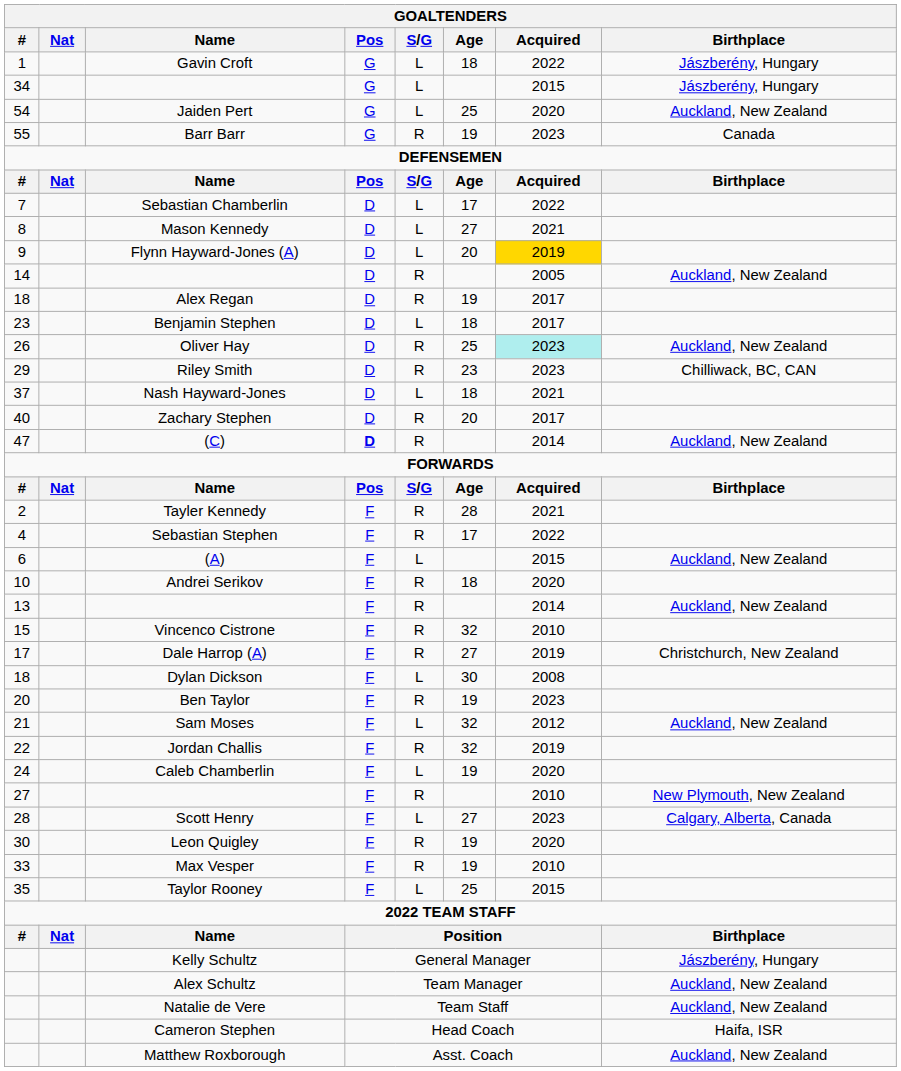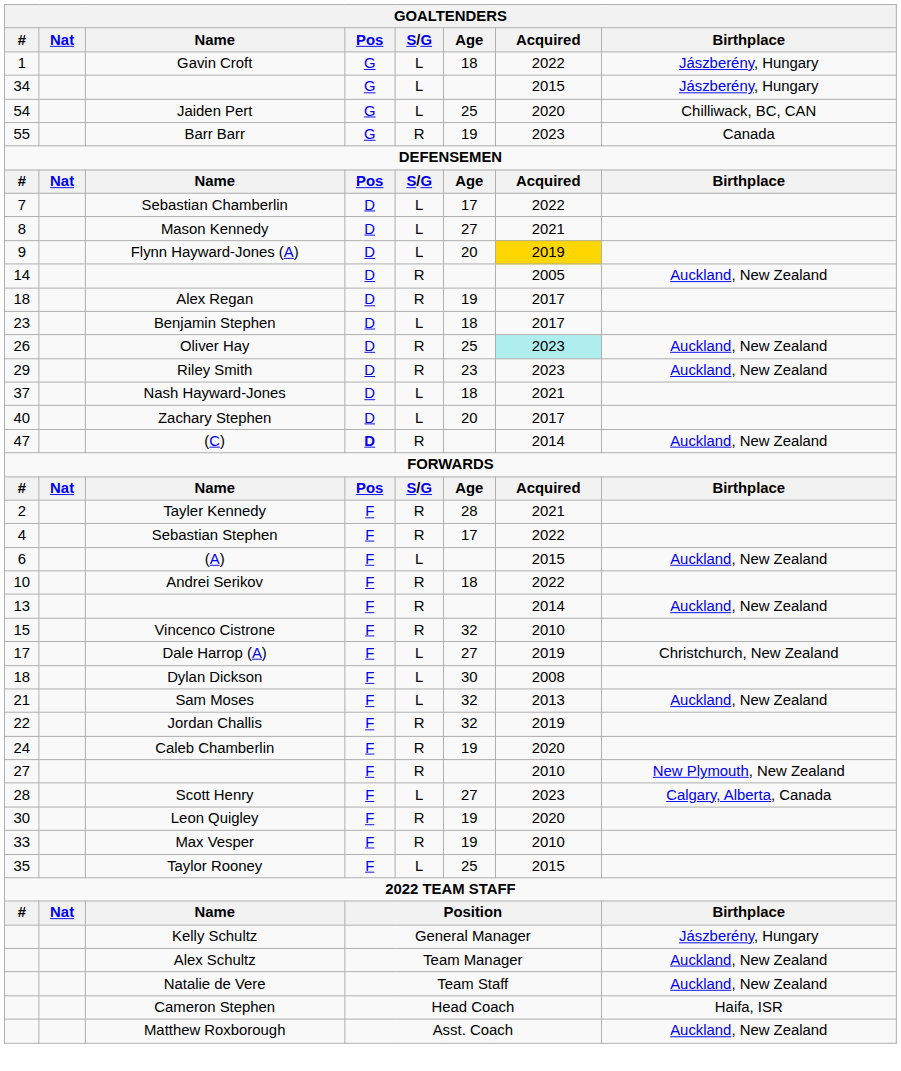 <table class="wikitable" style="width:60em; text-align: center">
 <tr>
 <th colspan="8">GOALTENDERS</th>
 </tr>
 <tr>
 <th>#</th>
 <th><a href='#'>Nat</a></th>
 <th>Name</th>
 <th><a href='#'>Pos</a></th>
 <th><a href='#'>S</a>/<a href='#'>G</a></th>
 <th>Age</th>
 <th>Acquired</th>
 <th>Birthplace</th>
 </tr>
 <tr>
 <td>1</td>
 <td></td>
 <td>Gavin Croft</td>
 <td><a href='#'>G</a></td>
 <td>L</td>
 <td>18</td>
 <td>2022</td>
 <td><a href='#'>Jászberény</a>, Hungary</td>
 </tr>
 <tr>
 <td>34</td>
 <td></td>
 <td></td>
 <td><a href='#'>G</a></td>
 <td>L</td>
 <td></td>
 <td>2015</td>
 <td><a href='#'>Jászberény</a>, Hungary</td>
 </tr>
 <tr>
 <td>54</td>
 <td></td>
 <td>Jaiden Pert</td>
 <td><a href='#'>G</a></td>
 <td>L</td>
 <td>25</td>
 <td>2020</td>
-<td><a href='#'>Auckland</a>, New Zealand</td>
+<td>Chilliwack, BC, CAN</td>
 </tr>
 <tr>
 <td>55</td>
 <td></td>
 <td>Barr Barr</td>
 <td><a href='#'>G</a></td>
 <td>R</td>
 <td>19</td>
 <td>2023</td>
 <td>Canada</td>
 </tr>
 <tr>
 <td colspan="8"><strong>DEFENSEMEN</strong></td>
 </tr>
 <tr>
 <th>#</th>
 <th><a href='#'>Nat</a></th>
 <th>Name</th>
 <th><a href='#'>Pos</a></th>
 <th><a href='#'>S</a>/<a href='#'>G</a></th>
 <th>Age</th>
 <th>Acquired</th>
 <th>Birthplace</th>
 </tr>
 <tr>
 <td>7</td>
 <td></td>
 <td>Sebastian Chamberlin</td>
 <td><a href='#'>D</a></td>
 <td>L</td>
 <td>17</td>
 <td>2022</td>
 <td></td>
 </tr>
 <tr>
 <td>8</td>
 <td></td>
 <td>Mason Kennedy</td>
 <td><a href='#'>D</a></td>
 <td>L</td>
 <td>27</td>
 <td>2021</td>
 <td></td>
 </tr>
 <tr>
 <td>9</td>
 <td></td>
 <td>Flynn Hayward-Jones (<a href='#'>A</a>)</td>
 <td><a href='#'>D</a></td>
 <td>L</td>
 <td>20</td>
 <td style="background: gold;">2019</td>
 <td></td>
 </tr>
 <tr>
 <td>14</td>
 <td></td>
 <td></td>
 <td><a href='#'>D</a></td>
 <td>R</td>
 <td></td>
 <td>2005</td>
 <td><a href='#'>Auckland</a>, New Zealand</td>
 </tr>
 <tr>
 <td>18</td>
 <td></td>
 <td>Alex Regan</td>
 <td><a href='#'>D</a></td>
 <td>R</td>
 <td>19</td>
 <td>2017</td>
 <td></td>
 </tr>
 <tr>
 <td>23</td>
 <td></td>
 <td>Benjamin Stephen</td>
 <td><a href='#'>D</a></td>
 <td>L</td>
 <td>18</td>
 <td>2017</td>
 <td></td>
 </tr>
 <tr>
 <td>26</td>
 <td></td>
 <td>Oliver Hay</td>
 <td><a href='#'>D</a></td>
 <td>R</td>
 <td>25</td>
 <td style="background: paleturquoise;">2023</td>
 <td><a href='#'>Auckland</a>, New Zealand</td>
 </tr>
 <tr>
 <td>29</td>
 <td></td>
 <td>Riley Smith</td>
 <td><a href='#'>D</a></td>
 <td>R</td>
 <td>23</td>
 <td>2023</td>
-<td>Chilliwack, BC, CAN</td>
+<td><a href='#'>Auckland</a>, New Zealand</td>
 </tr>
 <tr>
 <td>37</td>
 <td></td>
 <td>Nash Hayward-Jones</td>
 <td><a href='#'>D</a></td>
 <td>L</td>
 <td>18</td>
 <td>2021</td>
 <td></td>
 </tr>
 <tr>
 <td>40</td>
 <td></td>
 <td>Zachary Stephen</td>
 <td><a href='#'>D</a></td>
-<td>R</td>
+<td>L</td>
 <td>20</td>
 <td>2017</td>
 <td></td>
 </tr>
 <tr>
 <td>47</td>
 <td></td>
 <td> (<a href='#'>C</a>)</td>
 <td><strong><a href='#'>D</a></strong></td>
 <td>R</td>
 <td></td>
 <td>2014</td>
 <td><a href='#'>Auckland</a>, New Zealand</td>
 </tr>
 <tr>
 <td colspan="8"><strong>FORWARDS</strong></td>
 </tr>
 <tr>
 <th>#</th>
 <th><a href='#'>Nat</a></th>
 <th>Name</th>
 <th><a href='#'>Pos</a></th>
 <th><a href='#'>S</a>/<a href='#'>G</a></th>
 <th>Age</th>
 <th>Acquired</th>
 <th>Birthplace</th>
 </tr>
 <tr>
 <td>2</td>
 <td></td>
 <td>Tayler Kennedy</td>
 <td><a href='#'>F</a></td>
 <td>R</td>
 <td>28</td>
 <td>2021</td>
 <td></td>
 </tr>
 <tr>
 <td>4</td>
 <td></td>
 <td>Sebastian Stephen</td>
 <td><a href='#'>F</a></td>
 <td>R</td>
 <td>17</td>
 <td>2022</td>
 <td></td>
 </tr>
 <tr>
 <td>6</td>
 <td></td>
 <td> (<a href='#'>A</a>)</td>
 <td><a href='#'>F</a></td>
 <td>L</td>
 <td></td>
 <td>2015</td>
 <td><a href='#'>Auckland</a>, New Zealand</td>
 </tr>
 <tr>
 <td>10</td>
 <td></td>
 <td>Andrei Serikov</td>
 <td><a href='#'>F</a></td>
 <td>R</td>
 <td>18</td>
-<td>2020</td>
+<td>2022</td>
 <td></td>
 </tr>
 <tr>
 <td>13</td>
 <td></td>
 <td></td>
 <td><a href='#'>F</a></td>
 <td>R</td>
 <td></td>
 <td>2014</td>
 <td><a href='#'>Auckland</a>, New Zealand</td>
 </tr>
 <tr>
 <td>15</td>
 <td></td>
 <td>Vincenco Cistrone</td>
 <td><a href='#'>F</a></td>
 <td>R</td>
 <td>32</td>
 <td>2010</td>
 <td></td>
 </tr>
 <tr>
 <td>17</td>
 <td></td>
 <td>Dale Harrop (<a href='#'>A</a>)</td>
 <td><a href='#'>F</a></td>
-<td>R</td>
+<td>L</td>
 <td>27</td>
 <td>2019</td>
 <td>Christchurch, New Zealand</td>
 </tr>
 <tr>
 <td>18</td>
 <td></td>
 <td>Dylan Dickson</td>
 <td><a href='#'>F</a></td>
 <td>L</td>
 <td>30</td>
 <td>2008</td>
 <td></td>
 </tr>
 <tr>
-<td>20</td>
-<td></td>
-<td>Ben Taylor</td>
-<td><a href='#'>F</a></td>
-<td>R</td>
-<td>19</td>
-<td>2023</td>
-<td></td>
-</tr>
-<tr>
 <td>21</td>
 <td></td>
 <td>Sam Moses</td>
 <td><a href='#'>F</a></td>
 <td>L</td>
 <td>32</td>
-<td>2012</td>
+<td>2013</td>
 <td><a href='#'>Auckland</a>, New Zealand</td>
 </tr>
 <tr>
 <td>22</td>
 <td></td>
 <td>Jordan Challis</td>
 <td><a href='#'>F</a></td>
 <td>R</td>
 <td>32</td>
 <td>2019</td>
 <td></td>
 </tr>
 <tr>
 <td>24</td>
 <td></td>
 <td>Caleb Chamberlin</td>
 <td><a href='#'>F</a></td>
-<td>L</td>
+<td>R</td>
 <td>19</td>
 <td>2020</td>
 <td></td>
 </tr>
 <tr>
 <td>27</td>
 <td></td>
 <td></td>
 <td><a href='#'>F</a></td>
 <td>R</td>
 <td></td>
 <td>2010</td>
 <td><a href='#'>New Plymouth</a>, New Zealand</td>
 </tr>
 <tr>
 <td>28</td>
 <td></td>
 <td>Scott Henry</td>
 <td><a href='#'>F</a></td>
 <td>L</td>
 <td>27</td>
 <td>2023</td>
 <td><a href='#'>Calgary, Alberta</a>, Canada</td>
 </tr>
 <tr>
 <td>30</td>
 <td></td>
 <td>Leon Quigley</td>
 <td><a href='#'>F</a></td>
 <td>R</td>
 <td>19</td>
 <td>2020</td>
 <td></td>
 </tr>
 <tr>
 <td>33</td>
 <td></td>
 <td>Max Vesper</td>
 <td><a href='#'>F</a></td>
 <td>R</td>
 <td>19</td>
 <td>2010</td>
 <td></td>
 </tr>
 <tr>
 <td>35</td>
 <td></td>
 <td>Taylor Rooney</td>
 <td><a href='#'>F</a></td>
 <td>L</td>
 <td>25</td>
 <td>2015</td>
 <td></td>
 </tr>
 <tr>
 <td colspan="8"><strong>2022 TEAM STAFF</strong></td>
 </tr>
 <tr>
 <th>#</th>
 <th><a href='#'>Nat</a></th>
 <th>Name</th>
 <th colspan="4">Position</th>
 <th>Birthplace</th>
 </tr>
 <tr>
 <td></td>
 <td></td>
 <td>Kelly Schultz</td>
 <td colspan="4">General Manager</td>
 <td><a href='#'>Jászberény</a>, Hungary</td>
 </tr>
 <tr>
 <td></td>
 <td></td>
 <td>Alex Schultz</td>
 <td colspan="4">Team Manager</td>
 <td><a href='#'>Auckland</a>, New Zealand</td>
 </tr>
 <tr>
 <td></td>
 <td></td>
 <td>Natalie de Vere</td>
 <td colspan="4">Team Staff</td>
 <td><a href='#'>Auckland</a>, New Zealand</td>
 </tr>
 <tr>
 <td></td>
 <td></td>
 <td>Cameron Stephen</td>
 <td colspan="4">Head Coach</td>
 <td>Haifa, ISR</td>
 </tr>
 <tr>
 <td></td>
 <td></td>
 <td>Matthew Roxborough</td>
 <td colspan="4">Asst. Coach</td>
 <td><a href='#'>Auckland</a>, New Zealand</td>
 </tr>
 </table>
